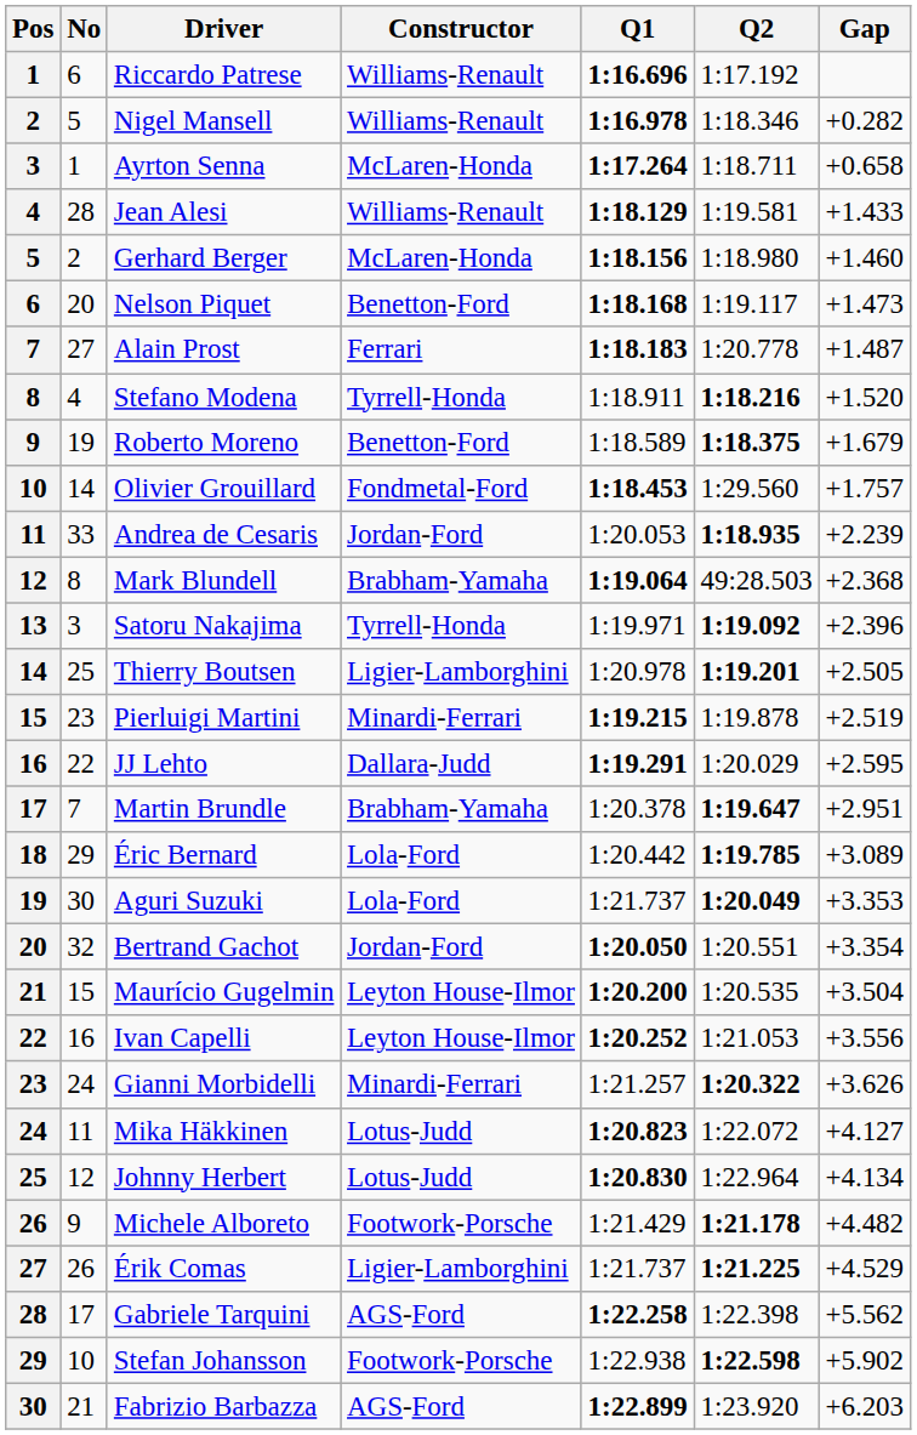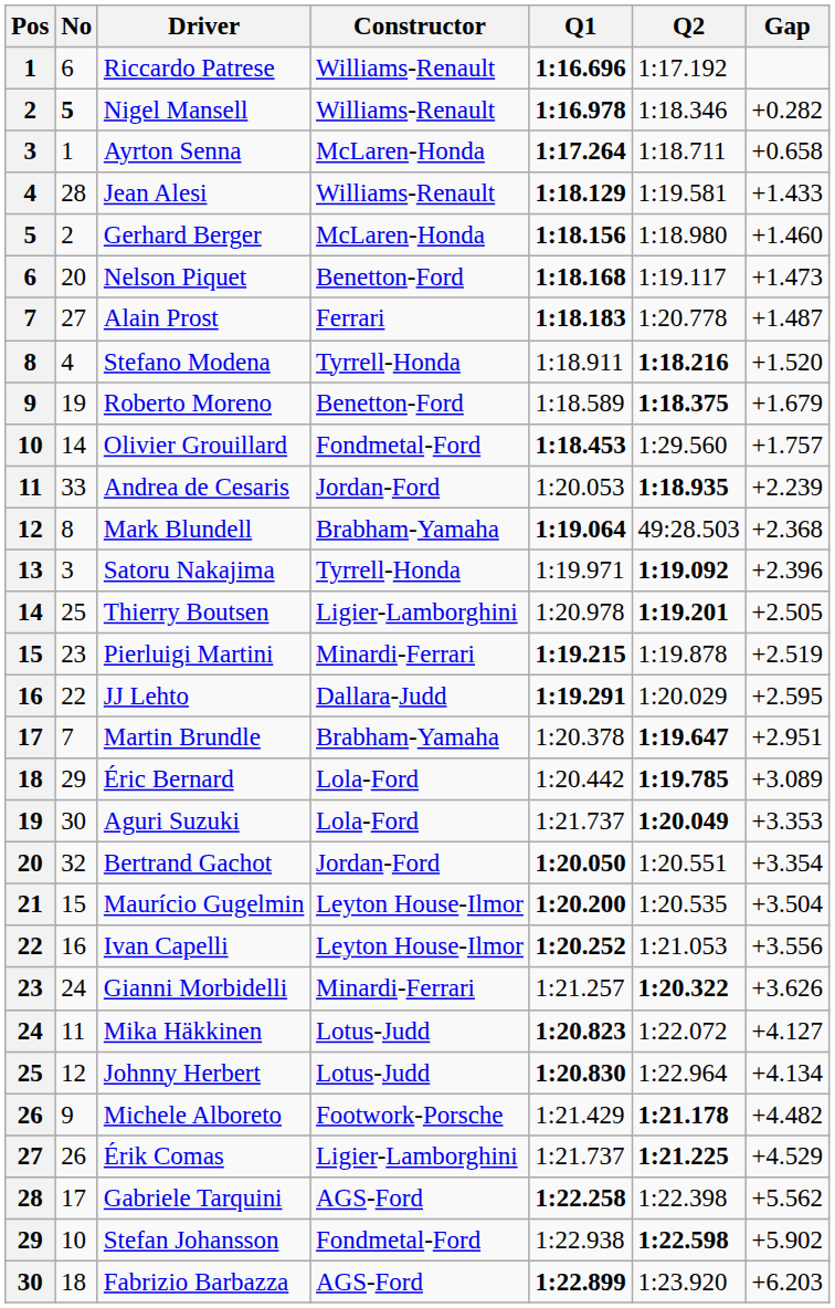 <table class="wikitable sortable" style="font-size: 95%;">
 <tr>
 <th>Pos</th>
 <th>No</th>
 <th>Driver</th>
 <th>Constructor</th>
 <th>Q1</th>
 <th>Q2</th>
 <th>Gap</th>
 </tr>
 <tr>
 <th>1</th>
 <td>6</td>
 <td data-sort-value="pat"> <a href='#'>Riccardo Patrese</a></td>
 <td><a href='#'>Williams</a>-<a href='#'>Renault</a></td>
 <td><strong>1:16.696</strong></td>
 <td>1:17.192</td>
 <td></td>
 </tr>
 <tr>
 <th>2</th>
-<td>5</td>
+<td><strong>5</strong></td>
 <td data-sort-value="man"> <a href='#'>Nigel Mansell</a></td>
 <td><a href='#'>Williams</a>-<a href='#'>Renault</a></td>
 <td><strong>1:16.978</strong></td>
 <td>1:18.346</td>
 <td>+0.282</td>
 </tr>
 <tr>
 <th>3</th>
 <td>1</td>
 <td data-sort-value="sen"> <a href='#'>Ayrton Senna</a></td>
 <td><a href='#'>McLaren</a>-<a href='#'>Honda</a></td>
 <td><strong>1:17.264</strong></td>
 <td>1:18.711</td>
 <td>+0.658</td>
 </tr>
 <tr>
 <th>4</th>
 <td>28</td>
 <td data-sort-value="ale"> <a href='#'>Jean Alesi</a></td>
 <td><a href='#'>Williams</a>-<a href='#'>Renault</a></td>
 <td><strong>1:18.129</strong></td>
 <td>1:19.581</td>
 <td>+1.433</td>
 </tr>
 <tr>
 <th>5</th>
 <td>2</td>
 <td data-sort-value="beg"> <a href='#'>Gerhard Berger</a></td>
 <td><a href='#'>McLaren</a>-<a href='#'>Honda</a></td>
 <td><strong>1:18.156</strong></td>
 <td>1:18.980</td>
 <td>+1.460</td>
 </tr>
 <tr>
 <th>6</th>
 <td>20</td>
 <td data-sort-value="piq"> <a href='#'>Nelson Piquet</a></td>
 <td><a href='#'>Benetton</a>-<a href='#'>Ford</a></td>
 <td><strong>1:18.168</strong></td>
 <td>1:19.117</td>
 <td>+1.473</td>
 </tr>
 <tr>
 <th>7</th>
 <td>27</td>
 <td data-sort-value="pro"> <a href='#'>Alain Prost</a></td>
 <td><a href='#'>Ferrari</a></td>
 <td><strong>1:18.183</strong></td>
 <td>1:20.778</td>
 <td>+1.487</td>
 </tr>
 <tr>
 <th>8</th>
 <td>4</td>
 <td data-sort-value="mod"> <a href='#'>Stefano Modena</a></td>
 <td><a href='#'>Tyrrell</a>-<a href='#'>Honda</a></td>
 <td>1:18.911</td>
 <td><strong>1:18.216</strong></td>
 <td>+1.520</td>
 </tr>
 <tr>
 <th>9</th>
 <td>19</td>
 <td data-sort-value="mrn"> <a href='#'>Roberto Moreno</a></td>
 <td><a href='#'>Benetton</a>-<a href='#'>Ford</a></td>
 <td>1:18.589</td>
 <td><strong>1:18.375</strong></td>
 <td>+1.679</td>
 </tr>
 <tr>
 <th>10</th>
 <td>14</td>
 <td data-sort-value="gro"> <a href='#'>Olivier Grouillard</a></td>
 <td><a href='#'>Fondmetal</a>-<a href='#'>Ford</a></td>
 <td><strong>1:18.453</strong></td>
 <td>1:29.560</td>
 <td>+1.757</td>
 </tr>
 <tr>
 <th>11</th>
 <td>33</td>
 <td data-sort-value="de c"> <a href='#'>Andrea de Cesaris</a></td>
 <td><a href='#'>Jordan</a>-<a href='#'>Ford</a></td>
 <td>1:20.053</td>
 <td><strong>1:18.935</strong></td>
 <td>+2.239</td>
 </tr>
 <tr>
 <th>12</th>
 <td>8</td>
 <td data-sort-value="blu"> <a href='#'>Mark Blundell</a></td>
 <td><a href='#'>Brabham</a>-<a href='#'>Yamaha</a></td>
 <td><strong>1:19.064</strong></td>
 <td>49:28.503</td>
 <td>+2.368</td>
 </tr>
 <tr>
 <th>13</th>
 <td>3</td>
 <td data-sort-value="nak"> <a href='#'>Satoru Nakajima</a></td>
 <td><a href='#'>Tyrrell</a>-<a href='#'>Honda</a></td>
 <td>1:19.971</td>
 <td><strong>1:19.092</strong></td>
 <td>+2.396</td>
 </tr>
 <tr>
 <th>14</th>
 <td>25</td>
 <td data-sort-value="bou"> <a href='#'>Thierry Boutsen</a></td>
 <td><a href='#'>Ligier</a>-<a href='#'>Lamborghini</a></td>
 <td>1:20.978</td>
 <td><strong>1:19.201</strong></td>
 <td>+2.505</td>
 </tr>
 <tr>
 <th>15</th>
 <td>23</td>
 <td data-sort-value="mar"> <a href='#'>Pierluigi Martini</a></td>
 <td><a href='#'>Minardi</a>-<a href='#'>Ferrari</a></td>
 <td><strong>1:19.215</strong></td>
 <td>1:19.878</td>
 <td>+2.519</td>
 </tr>
 <tr>
 <th>16</th>
 <td>22</td>
 <td data-sort-value="leh"> <a href='#'>JJ Lehto</a></td>
 <td><a href='#'>Dallara</a>-<a href='#'>Judd</a></td>
 <td><strong>1:19.291</strong></td>
 <td>1:20.029</td>
 <td>+2.595</td>
 </tr>
 <tr>
 <th>17</th>
 <td>7</td>
 <td data-sort-value="bru"> <a href='#'>Martin Brundle</a></td>
 <td><a href='#'>Brabham</a>-<a href='#'>Yamaha</a></td>
 <td>1:20.378</td>
 <td><strong>1:19.647</strong></td>
 <td>+2.951</td>
 </tr>
 <tr>
 <th>18</th>
 <td>29</td>
 <td data-sort-value="ben"> <a href='#'>Éric Bernard</a></td>
 <td><a href='#'>Lola</a>-<a href='#'>Ford</a></td>
 <td>1:20.442</td>
 <td><strong>1:19.785</strong></td>
 <td>+3.089</td>
 </tr>
 <tr>
 <th>19</th>
 <td>30</td>
 <td data-sort-value="suz"> <a href='#'>Aguri Suzuki</a></td>
 <td><a href='#'>Lola</a>-<a href='#'>Ford</a></td>
 <td>1:21.737</td>
 <td><strong>1:20.049</strong></td>
 <td>+3.353</td>
 </tr>
 <tr>
 <th>20</th>
 <td>32</td>
 <td data-sort-value="gac"> <a href='#'>Bertrand Gachot</a></td>
 <td><a href='#'>Jordan</a>-<a href='#'>Ford</a></td>
 <td><strong>1:20.050</strong></td>
 <td>1:20.551</td>
 <td>+3.354</td>
 </tr>
 <tr>
 <th>21</th>
 <td>15</td>
 <td data-sort-value="gug"> <a href='#'>Maurício Gugelmin</a></td>
 <td><a href='#'>Leyton House</a>-<a href='#'>Ilmor</a></td>
 <td><strong>1:20.200</strong></td>
 <td>1:20.535</td>
 <td>+3.504</td>
 </tr>
 <tr>
 <th>22</th>
 <td>16</td>
 <td data-sort-value="cap"> <a href='#'>Ivan Capelli</a></td>
 <td><a href='#'>Leyton House</a>-<a href='#'>Ilmor</a></td>
 <td><strong>1:20.252</strong></td>
 <td>1:21.053</td>
 <td>+3.556</td>
 </tr>
 <tr>
 <th>23</th>
 <td>24</td>
 <td data-sort-value="mrb"> <a href='#'>Gianni Morbidelli</a></td>
 <td><a href='#'>Minardi</a>-<a href='#'>Ferrari</a></td>
 <td>1:21.257</td>
 <td><strong>1:20.322</strong></td>
 <td>+3.626</td>
 </tr>
 <tr>
 <th>24</th>
 <td>11</td>
 <td data-sort-value="hak"> <a href='#'>Mika Häkkinen</a></td>
 <td><a href='#'>Lotus</a>-<a href='#'>Judd</a></td>
 <td><strong>1:20.823</strong></td>
 <td>1:22.072</td>
 <td>+4.127</td>
 </tr>
 <tr>
 <th>25</th>
 <td>12</td>
 <td data-sort-value="her"> <a href='#'>Johnny Herbert</a></td>
 <td><a href='#'>Lotus</a>-<a href='#'>Judd</a></td>
 <td><strong>1:20.830</strong></td>
 <td>1:22.964</td>
 <td>+4.134</td>
 </tr>
 <tr>
 <th>26</th>
 <td>9</td>
 <td data-sort-value="alb"> <a href='#'>Michele Alboreto</a></td>
 <td><a href='#'>Footwork</a>-<a href='#'>Porsche</a></td>
 <td>1:21.429</td>
 <td><strong>1:21.178</strong></td>
 <td>+4.482</td>
 </tr>
 <tr>
 <th>27</th>
 <td>26</td>
 <td data-sort-value="com"> <a href='#'>Érik Comas</a></td>
 <td><a href='#'>Ligier</a>-<a href='#'>Lamborghini</a></td>
 <td>1:21.737</td>
 <td><strong>1:21.225</strong></td>
 <td>+4.529</td>
 </tr>
 <tr>
 <th>28</th>
 <td>17</td>
 <td data-sort-value="tar"> <a href='#'>Gabriele Tarquini</a></td>
 <td><a href='#'>AGS</a>-<a href='#'>Ford</a></td>
 <td><strong>1:22.258</strong></td>
 <td>1:22.398</td>
 <td>+5.562</td>
 </tr>
 <tr>
 <th>29</th>
 <td>10</td>
 <td data-sort-value="joh"> <a href='#'>Stefan Johansson</a></td>
-<td><a href='#'>Footwork</a>-<a href='#'>Porsche</a></td>
+<td><a href='#'>Fondmetal</a>-<a href='#'>Ford</a></td>
 <td>1:22.938</td>
 <td><strong>1:22.598</strong></td>
 <td>+5.902</td>
 </tr>
 <tr>
 <th>30</th>
-<td>21</td>
+<td>18</td>
 <td data-sort-value="bar"> <a href='#'>Fabrizio Barbazza</a></td>
 <td><a href='#'>AGS</a>-<a href='#'>Ford</a></td>
 <td><strong>1:22.899</strong></td>
 <td>1:23.920</td>
 <td>+6.203</td>
 </tr>
 </table>
